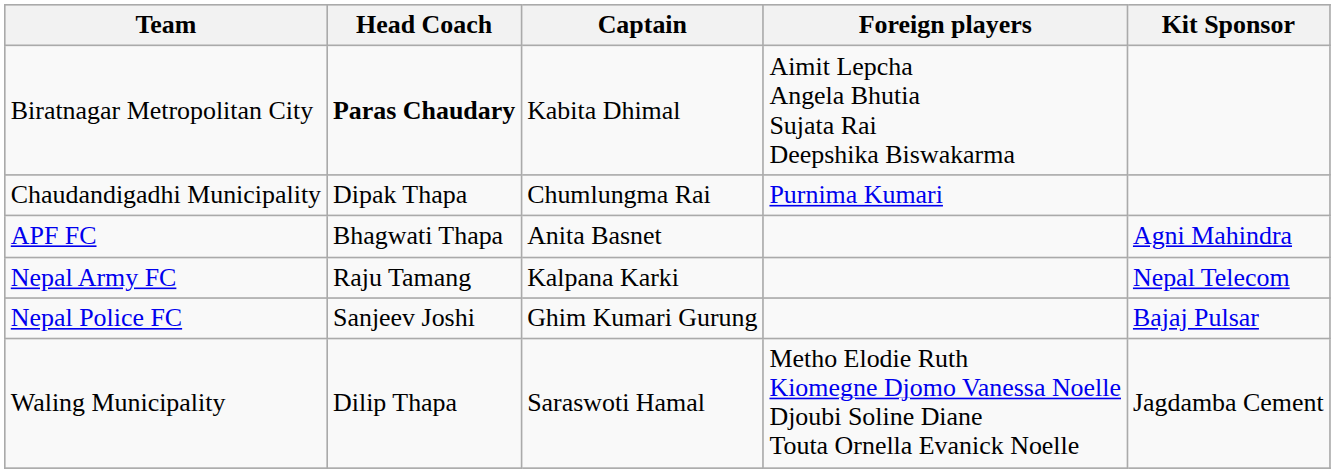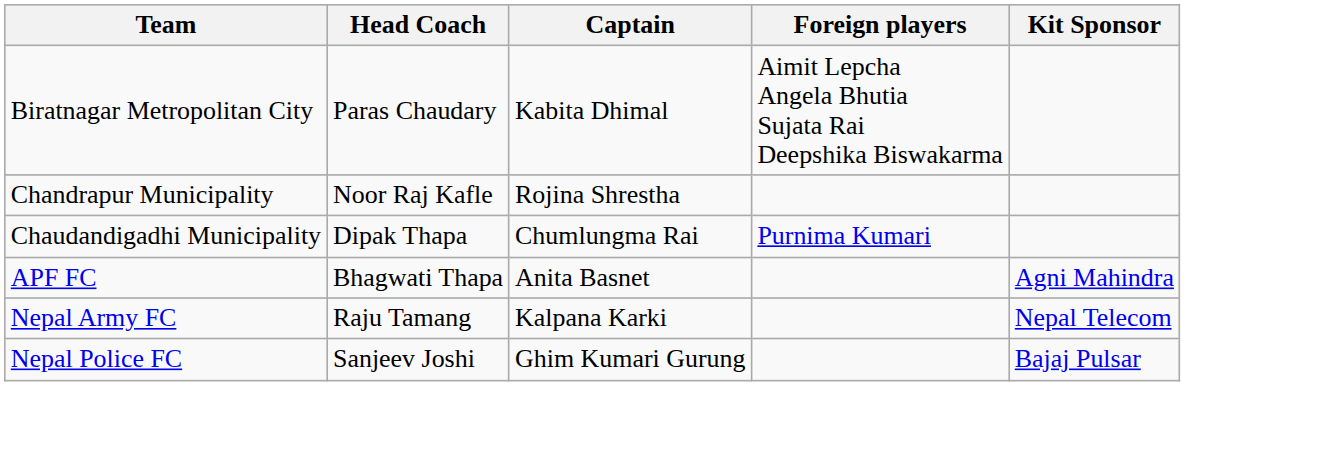 <table class="wikitable sortable">
 <tr>
 <th>Team</th>
 <th>Head Coach</th>
 <th>Captain</th>
 <th>Foreign players</th>
 <th>Kit Sponsor</th>
 </tr>
 <tr>
 <td>Biratnagar Metropolitan City</td>
-<td><strong> Paras Chaudary</strong></td>
+<td> Paras Chaudary</td>
 <td> Kabita Dhimal</td>
 <td> Aimit Lepcha<br> Angela Bhutia<br> Sujata Rai<br> Deepshika Biswakarma</td>
+<td></td>
+</tr>
+<tr>
+<td>Chandrapur Municipality</td>
+<td> Noor Raj Kafle</td>
+<td> Rojina Shrestha</td>
+<td></td>
 <td></td>
 </tr>
 <tr>
 <td>Chaudandigadhi Municipality</td>
 <td> Dipak Thapa</td>
 <td> Chumlungma Rai</td>
 <td> <a href='#'>Purnima Kumari</a></td>
 <td></td>
 </tr>
 <tr>
 <td><a href='#'>APF FC</a></td>
 <td> Bhagwati Thapa</td>
 <td> Anita Basnet</td>
 <td></td>
 <td><a href='#'>Agni Mahindra</a></td>
 </tr>
 <tr>
 <td><a href='#'>Nepal Army FC</a></td>
 <td> Raju Tamang</td>
 <td> Kalpana Karki</td>
 <td></td>
 <td><a href='#'>Nepal Telecom</a></td>
 </tr>
 <tr>
 <td><a href='#'>Nepal Police FC</a></td>
 <td> Sanjeev Joshi</td>
 <td> Ghim Kumari Gurung</td>
 <td></td>
 <td><a href='#'>Bajaj Pulsar</a></td>
 </tr>
-<tr>
-<td>Waling Municipality</td>
-<td> Dilip Thapa</td>
-<td> Saraswoti Hamal</td>
-<td> Metho Elodie Ruth<br> <a href='#'>Kiomegne Djomo Vanessa Noelle</a><br> Djoubi Soline Diane<br> Touta Ornella Evanick Noelle</td>
-<td>Jagdamba Cement</td>
-</tr>
 </table>
